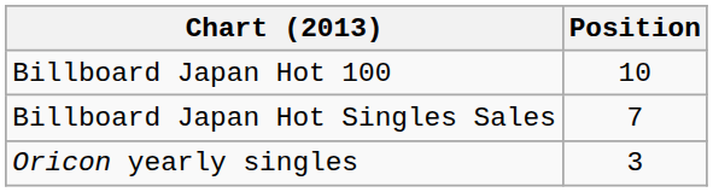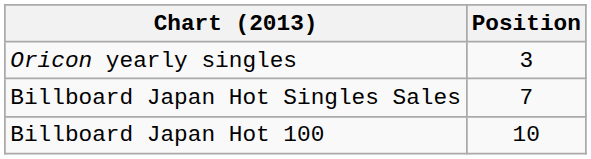 <table class="wikitable sortable">
 <tr>
 <th>Chart (2013)</th>
 <th>Position</th>
 </tr>
 <tr>
-<td>Billboard Japan Hot 100</td>
-<td align=center>10</td>
+<td><em>Oricon</em> yearly singles</td>
+<td align="center">3</td>
 </tr>
 <tr>
 <td>Billboard Japan Hot Singles Sales</td>
 <td align=center>7</td>
 </tr>
 <tr>
-<td><em>Oricon</em> yearly singles</td>
-<td align="center">3</td>
+<td>Billboard Japan Hot 100</td>
+<td align=center>10</td>
 </tr>
 </table>
